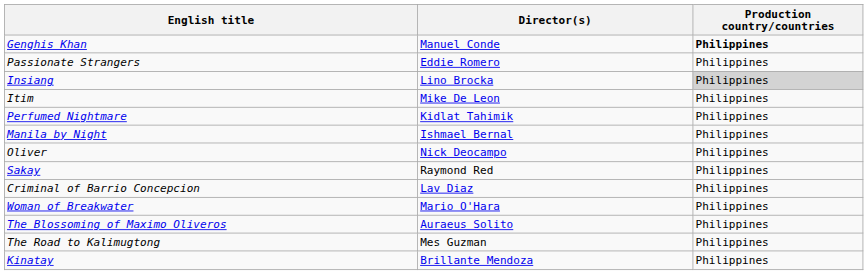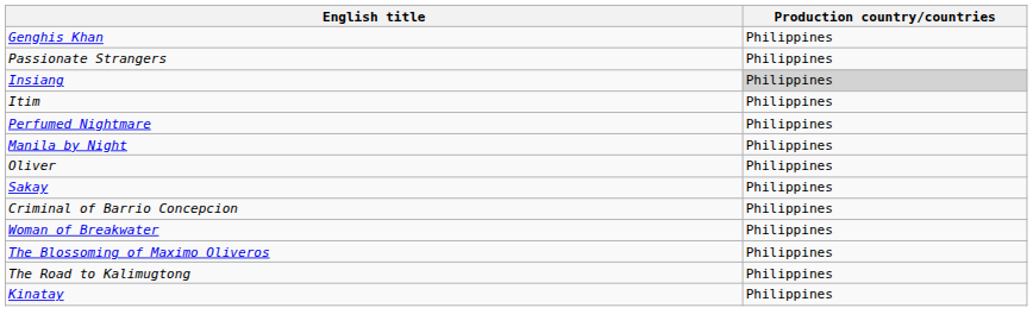 <table class="sortable wikitable" width="80%" cellpadding="5">
 <tr>
 <th width="30%">English title</th>
-<th width="20%">Director(s)</th>
 <th width="10%">Production country/countries</th>
 </tr>
 <tr>
 <td><em><a href='#'>Genghis Khan</a></em></td>
-<td><a href='#'>Manuel Conde</a></td>
-<td><strong>Philippines</strong></td>
+<td>Philippines</td>
 </tr>
 <tr>
 <td><em>Passionate Strangers</em></td>
-<td><a href='#'>Eddie Romero</a></td>
 <td>Philippines</td>
 </tr>
 <tr>
 <td><em><a href='#'>Insiang</a></em></td>
-<td><a href='#'>Lino Brocka</a></td>
 <td style="background: lightgrey;">Philippines</td>
 </tr>
 <tr>
 <td><em>Itim</em></td>
-<td><a href='#'>Mike De Leon</a></td>
 <td>Philippines</td>
 </tr>
 <tr>
 <td><em><a href='#'>Perfumed Nightmare</a></em></td>
-<td><a href='#'>Kidlat Tahimik</a></td>
 <td>Philippines</td>
 </tr>
 <tr>
 <td><em><a href='#'>Manila by Night</a></em></td>
-<td><a href='#'>Ishmael Bernal</a></td>
 <td>Philippines</td>
 </tr>
 <tr>
 <td><em>Oliver</em></td>
-<td><a href='#'>Nick Deocampo</a></td>
 <td>Philippines</td>
 </tr>
 <tr>
 <td><em><a href='#'>Sakay</a></em></td>
-<td>Raymond Red</td>
 <td>Philippines</td>
 </tr>
 <tr>
 <td><em>Criminal of Barrio Concepcion</em></td>
-<td><a href='#'>Lav Diaz</a></td>
 <td>Philippines</td>
 </tr>
 <tr>
 <td><em><a href='#'>Woman of Breakwater</a></em></td>
-<td><a href='#'>Mario O'Hara</a></td>
 <td>Philippines</td>
 </tr>
 <tr>
 <td><em><a href='#'>The Blossoming of Maximo Oliveros</a></em></td>
-<td><a href='#'>Auraeus Solito</a></td>
 <td>Philippines</td>
 </tr>
 <tr>
 <td><em>The Road to Kalimugtong</em></td>
-<td>Mes Guzman</td>
 <td>Philippines</td>
 </tr>
 <tr>
 <td><em><a href='#'>Kinatay</a></em></td>
-<td><a href='#'>Brillante Mendoza</a></td>
 <td>Philippines</td>
 </tr>
 </table>
